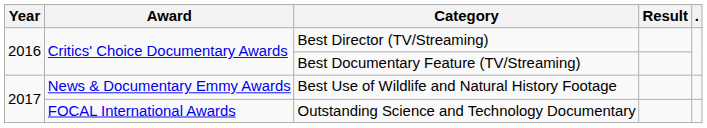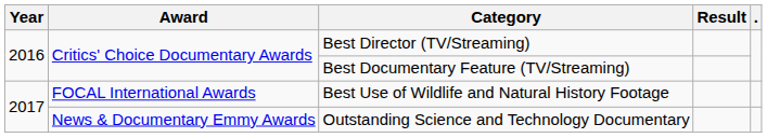 <table class="wikitable plainrowheaders">
 <tr>
 <th>Year</th>
 <th>Award</th>
 <th>Category</th>
 <th>Result</th>
 <th>.</th>
 </tr>
 <tr>
 <td rowspan="2">2016</td>
 <td rowspan="2"><a href='#'>Critics' Choice Documentary Awards</a></td>
 <td>Best Director (TV/Streaming)</td>
 <td></td>
 <td rowspan="2"></td>
 </tr>
 <tr>
 <td>Best Documentary Feature (TV/Streaming)</td>
 <td></td>
 </tr>
 <tr>
 <td rowspan="2">2017</td>
-<td><a href='#'>News & Documentary Emmy Awards</a></td>
+<td><a href='#'>FOCAL International Awards</a></td>
 <td>Best Use of Wildlife and Natural History Footage</td>
 <td></td>
 <td></td>
 </tr>
 <tr>
-<td><a href='#'>FOCAL International Awards</a></td>
+<td><a href='#'>News & Documentary Emmy Awards</a></td>
 <td>Outstanding Science and Technology Documentary</td>
 <td></td>
 <td></td>
 </tr>
 </table>
